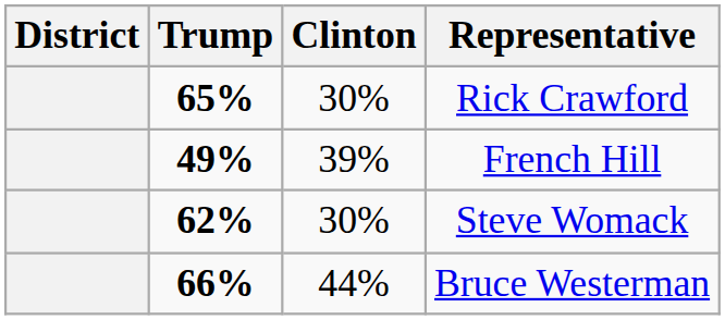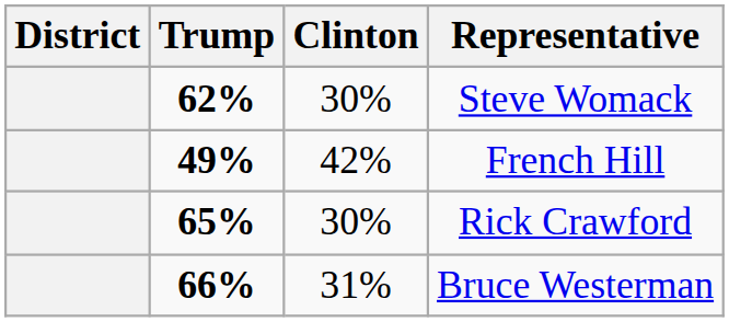 <table class=wikitable>
 <tr>
 <th>District</th>
 <th>Trump</th>
 <th>Clinton</th>
 <th>Representative</th>
 </tr>
 <tr align=center>
 <th></th>
+<td><strong>62%</strong></td>
+<td>30%</td>
+<td><a href='#'>Steve Womack</a></td>
+</tr>
+<tr align=center>
+<th></th>
+<td><strong>49%</strong></td>
+<td>42%</td>
+<td><a href='#'>French Hill</a></td>
+</tr>
+<tr align=center>
+<th></th>
 <td><strong>65%</strong></td>
 <td>30%</td>
 <td><a href='#'>Rick Crawford</a></td>
 </tr>
 <tr align=center>
 <th></th>
-<td><strong>49%</strong></td>
-<td>39%</td>
-<td><a href='#'>French Hill</a></td>
-</tr>
-<tr align=center>
-<th></th>
-<td><strong>62%</strong></td>
-<td>30%</td>
-<td><a href='#'>Steve Womack</a></td>
-</tr>
-<tr align=center>
-<th></th>
 <td><strong>66%</strong></td>
-<td>44%</td>
+<td>31%</td>
 <td><a href='#'>Bruce Westerman</a></td>
 </tr>
 </table>
